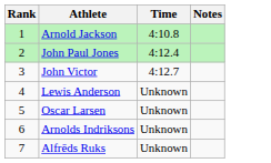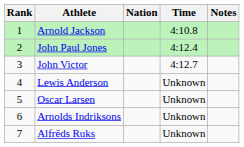 <table class="wikitable sortable" style="text-align:center">
 <tr>
 <th>Rank</th>
 <th>Athlete</th>
+<th>Nation</th>
 <th>Time</th>
 <th>Notes</th>
 </tr>
 <tr bgcolor=bbf3bb>
 <td>1</td>
 <td align=left><a href='#'>Arnold Jackson</a></td>
+<td align=left></td>
 <td>4:10.8</td>
 <td></td>
 </tr>
 <tr bgcolor=bbf3bb>
 <td>2</td>
 <td align=left><a href='#'>John Paul Jones</a></td>
+<td align=left></td>
 <td>4:12.4</td>
 <td></td>
 </tr>
 <tr>
 <td>3</td>
 <td align=left><a href='#'>John Victor</a></td>
+<td align=left></td>
 <td>4:12.7</td>
 <td></td>
 </tr>
 <tr>
 <td>4</td>
 <td align=left><a href='#'>Lewis Anderson</a></td>
+<td align=left></td>
 <td>Unknown</td>
 <td></td>
 </tr>
 <tr>
 <td>5</td>
 <td align=left><a href='#'>Oscar Larsen</a></td>
+<td align=left></td>
 <td>Unknown</td>
 <td></td>
 </tr>
 <tr>
 <td>6</td>
 <td align=left><a href='#'>Arnolds Indriksons</a></td>
+<td align=left></td>
 <td>Unknown</td>
 <td></td>
 </tr>
 <tr>
 <td>7</td>
 <td align=left><a href='#'>Alfrēds Ruks</a></td>
+<td align=left></td>
 <td>Unknown</td>
 <td></td>
 </tr>
 </table>
